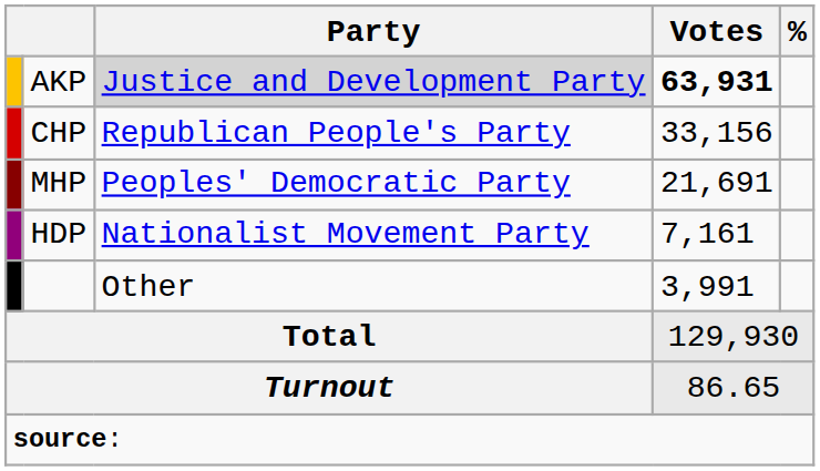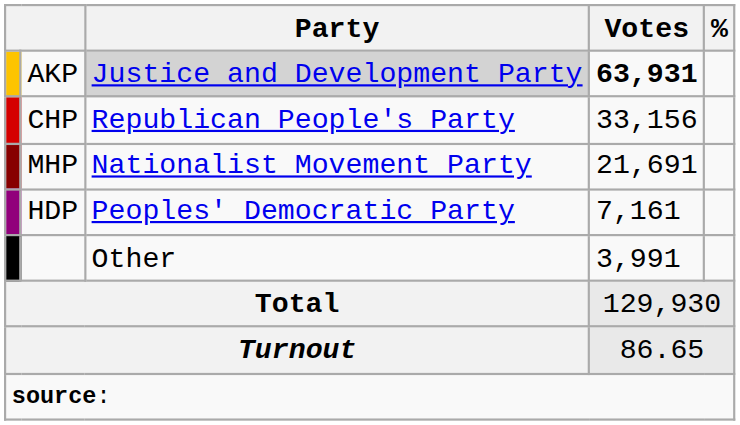 <table class="wikitable">
 <tr>
 <th colspan="2" align="center"></th>
 <th align="center">Party</th>
 <th align="center">Votes</th>
 <th align="center">%</th>
 </tr>
 <tr align="left">
 <td bgcolor="#FDC400" width="1"></td>
 <td>AKP</td>
 <td style="background: lightgrey;"><a href='#'>Justice and Development Party</a></td>
 <td><strong>63,931</strong></td>
 <td><strong></strong></td>
 </tr>
 <tr align="left">
 <td bgcolor="#d50000" width="1"></td>
 <td>CHP</td>
 <td><a href='#'>Republican People's Party</a></td>
 <td>33,156</td>
 <td></td>
 </tr>
 <tr align="left">
 <td bgcolor="#870000" width="1"></td>
 <td>MHP</td>
-<td><a href='#'>Peoples' Democratic Party</a></td>
+<td><a href='#'>Nationalist Movement Party</a></td>
 <td>21,691</td>
 <td></td>
 </tr>
 <tr align="left">
 <td bgcolor="#91007B" width="1"></td>
 <td>HDP</td>
-<td><a href='#'>Nationalist Movement Party</a></td>
+<td><a href='#'>Peoples' Democratic Party</a></td>
 <td>7,161</td>
 <td></td>
 </tr>
 <tr align="left">
 <td bgcolor=" " width="1"></td>
 <td></td>
 <td>Other</td>
 <td>3,991</td>
 <td></td>
 </tr>
 <tr align="left" style="background-color:#E9E9E9">
 <th colspan="3" align="center"><strong>Total</strong></th>
 <td colspan="5" align="center">129,930</td>
 </tr>
 <tr align="left" style="background-color:#E9E9E9">
 <th colspan="3" align="center"><em>Turnout</em></th>
 <td colspan="5" align="center">86.65</td>
 </tr>
 <tr>
 <td colspan="9" align="left"><small><strong>source</strong>: </small></td>
 </tr>
 </table>
